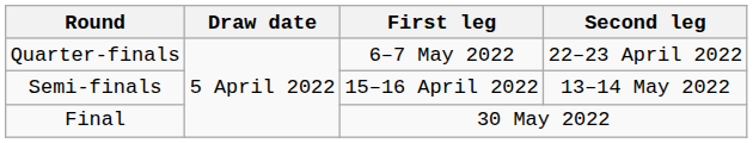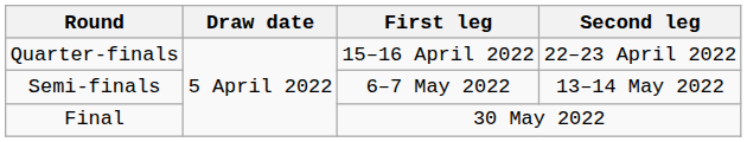 <table class="wikitable" style="text-align:center">
 <tr>
 <th>Round</th>
 <th>Draw date</th>
 <th>First leg</th>
 <th>Second leg</th>
 </tr>
 <tr>
 <td>Quarter-finals</td>
 <td rowspan=3>5 April 2022</td>
-<td>6–7 May 2022</td>
+<td>15–16 April 2022</td>
 <td>22–23 April 2022</td>
 </tr>
 <tr>
 <td>Semi-finals</td>
-<td>15–16 April 2022</td>
+<td>6–7 May 2022</td>
 <td>13–14 May 2022</td>
 </tr>
 <tr>
 <td>Final</td>
 <td colspan=2>30 May 2022</td>
 </tr>
 </table>
